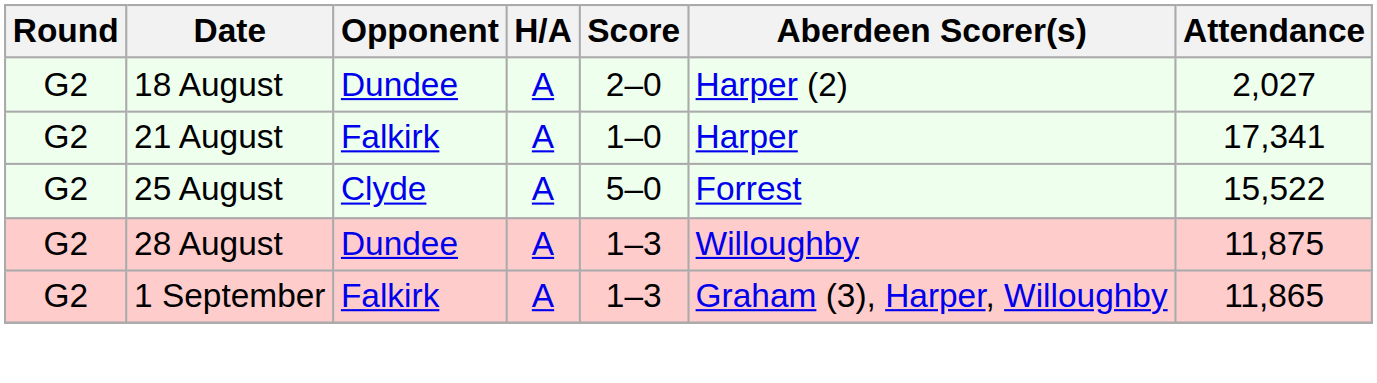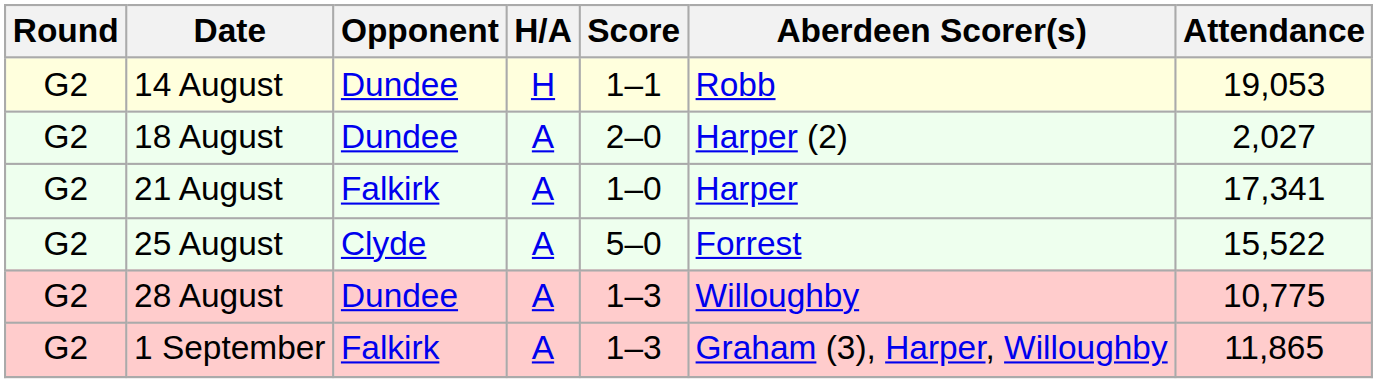 <table class="wikitable" style="text-align:center">
 <tr>
 <th>Round</th>
 <th>Date</th>
 <th>Opponent</th>
 <th>H/A</th>
 <th>Score</th>
 <th>Aberdeen Scorer(s)</th>
 <th>Attendance</th>
+</tr>
+<tr bgcolor=#FFFFDD>
+<td>G2</td>
+<td align=left>14 August</td>
+<td align=left><a href='#'>Dundee</a></td>
+<td><a href='#'>H</a></td>
+<td>1–1</td>
+<td align=left><a href='#'>Robb</a></td>
+<td>19,053</td>
 </tr>
 <tr bgcolor=#EEFFEE>
 <td>G2</td>
 <td align=left>18 August</td>
 <td align=left><a href='#'>Dundee</a></td>
 <td><a href='#'>A</a></td>
 <td>2–0</td>
 <td align=left><a href='#'>Harper</a> (2)</td>
 <td>2,027</td>
 </tr>
 <tr bgcolor=#EEFFEE>
 <td>G2</td>
 <td align=left>21 August</td>
 <td align=left><a href='#'>Falkirk</a></td>
 <td><a href='#'>A</a></td>
 <td>1–0</td>
 <td align=left><a href='#'>Harper</a></td>
 <td>17,341</td>
 </tr>
 <tr bgcolor=#EEFFEE>
 <td>G2</td>
 <td align=left>25 August</td>
 <td align=left><a href='#'>Clyde</a></td>
 <td><a href='#'>A</a></td>
 <td>5–0</td>
 <td align=left><a href='#'>Forrest</a></td>
 <td>15,522</td>
 </tr>
 <tr bgcolor=#FFCCCC>
 <td>G2</td>
 <td align=left>28 August</td>
 <td align=left><a href='#'>Dundee</a></td>
 <td><a href='#'>A</a></td>
 <td>1–3</td>
 <td align=left><a href='#'>Willoughby</a></td>
-<td>11,875</td>
+<td>10,775</td>
 </tr>
 <tr bgcolor=#FFCCCC>
 <td>G2</td>
 <td align=left>1 September</td>
 <td align=left><a href='#'>Falkirk</a></td>
 <td><a href='#'>A</a></td>
 <td>1–3</td>
 <td align=left><a href='#'>Graham</a> (3), <a href='#'>Harper</a>, <a href='#'>Willoughby</a></td>
 <td>11,865</td>
 </tr>
 <tr>
 </tr>
 </table>
